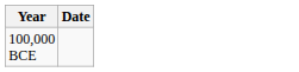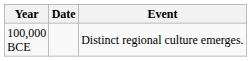 <table class="wikitable">
 <tr>
 <th>Year</th>
 <th>Date</th>
+<th>Event</th>
 </tr>
 <tr>
 <td>100,000<br>BCE</td>
 <td></td>
+<td>Distinct regional culture emerges.</td>
 </tr>
 </table>
